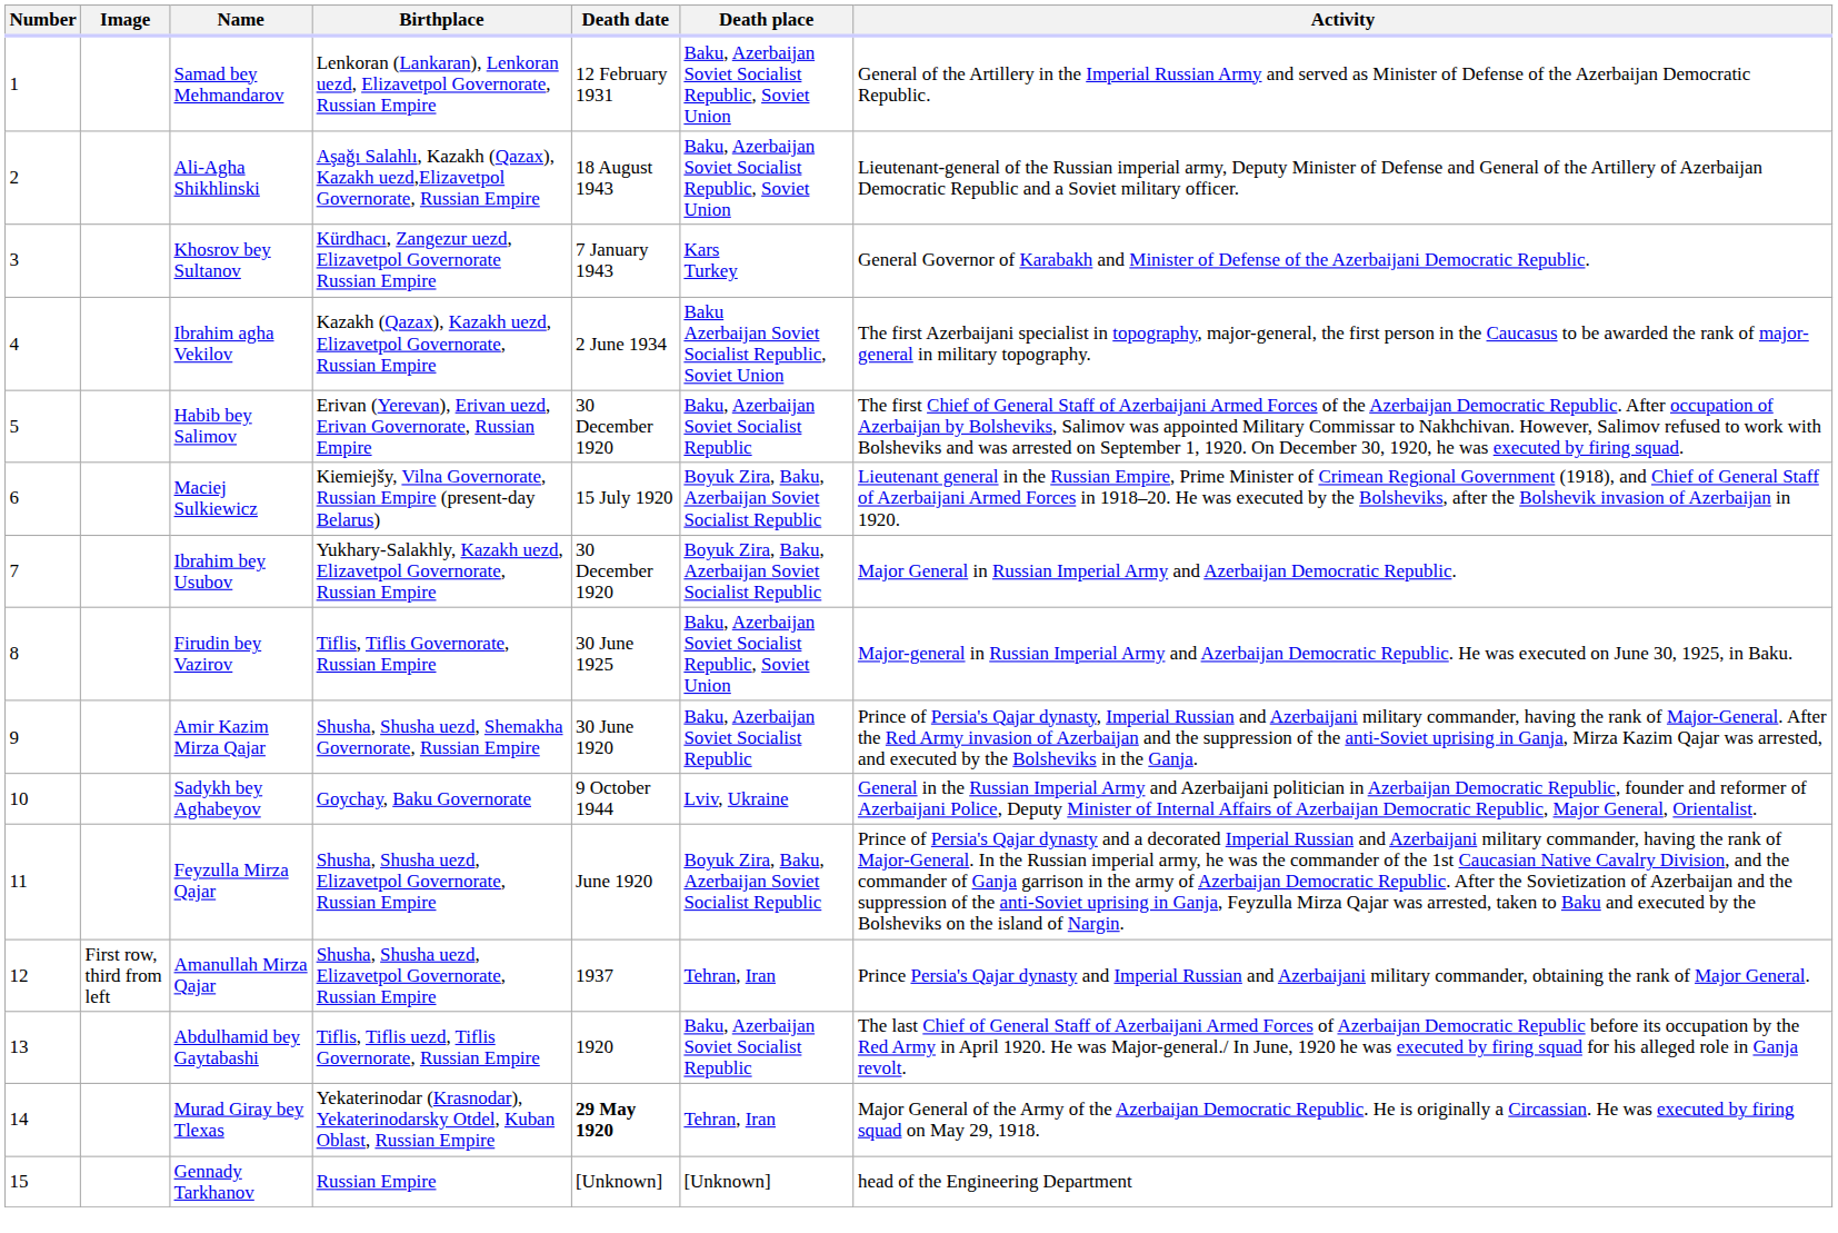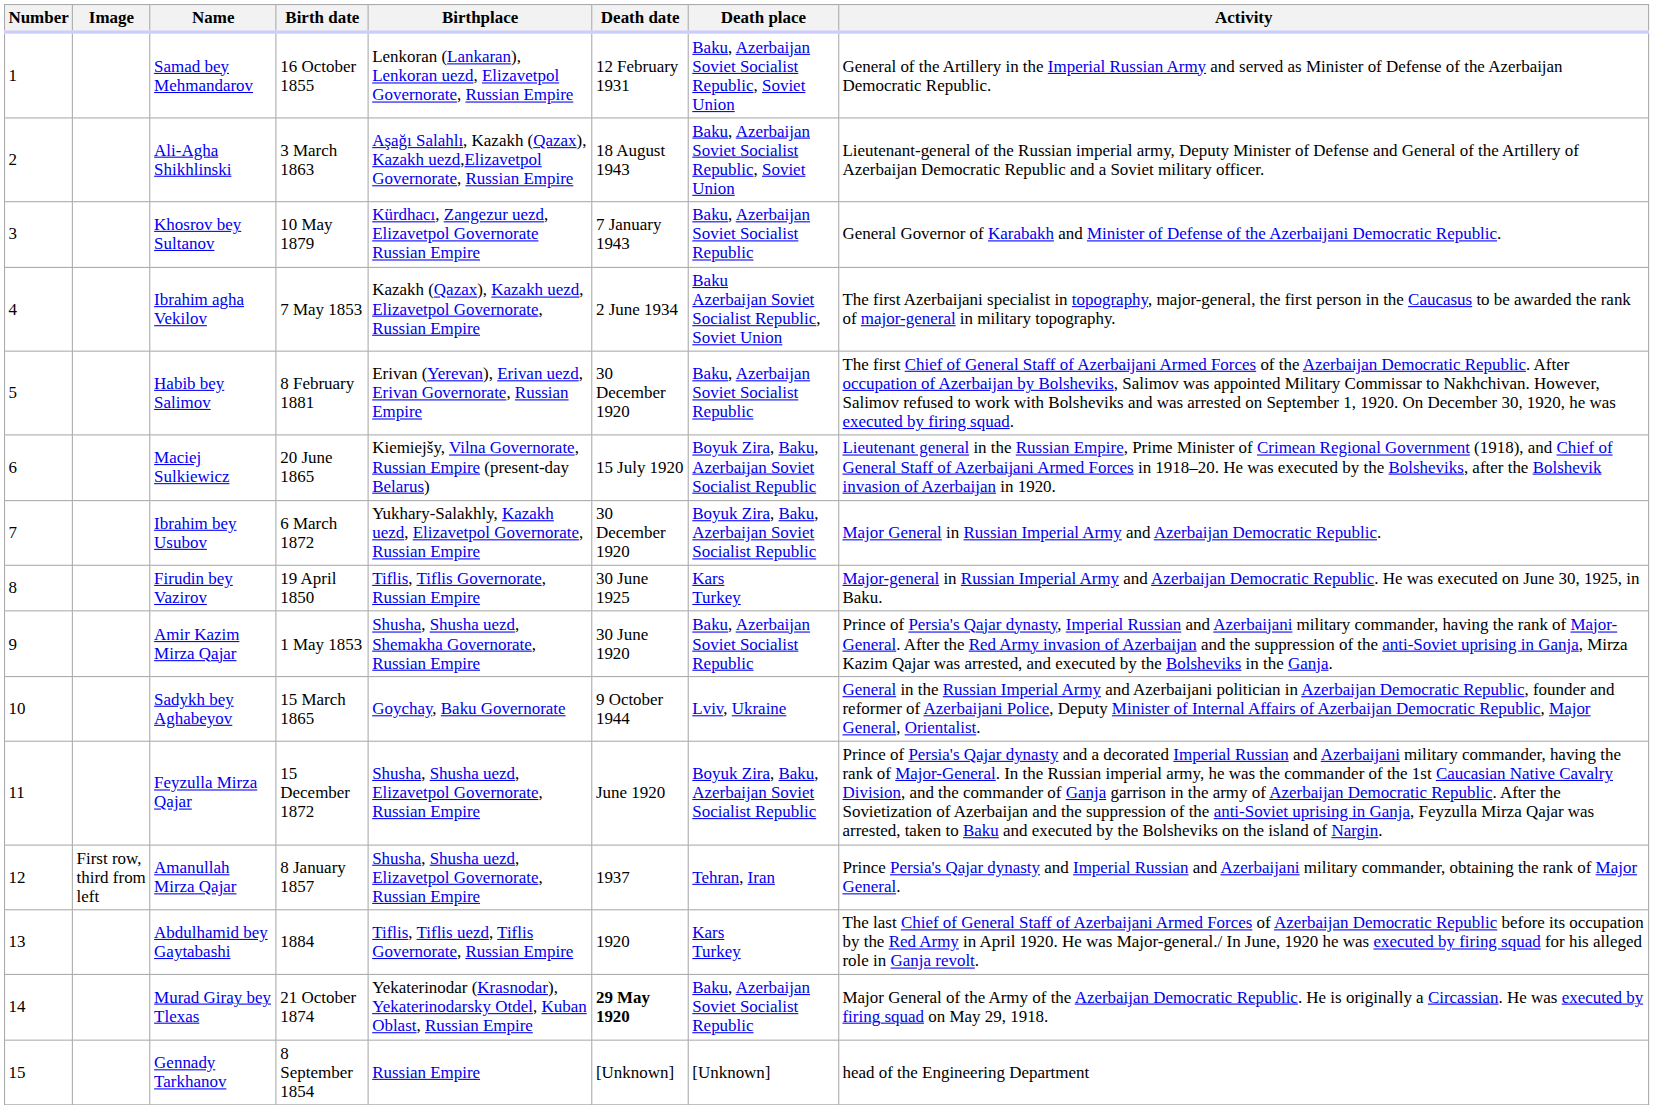 <table class="wikitable" width="98%" style="background:white;">
 <tr style="border-bottom:3px solid #CCCCFF">
 <th>Number</th>
 <th>Image</th>
 <th>Name</th>
+<th>Birth date</th>
 <th>Birthplace</th>
 <th>Death date</th>
 <th>Death place</th>
 <th>Activity</th>
 </tr>
 <tr>
 <td>1</td>
 <td></td>
 <td><a href='#'>Samad bey Mehmandarov</a></td>
+<td>16 October 1855</td>
 <td>Lenkoran (<a href='#'>Lankaran</a>), <a href='#'>Lenkoran uezd</a>, <a href='#'>Elizavetpol Governorate</a>, <a href='#'>Russian Empire</a></td>
 <td>12 February 1931</td>
 <td><a href='#'>Baku</a>, <a href='#'>Azerbaijan Soviet Socialist Republic</a>, <a href='#'>Soviet Union</a></td>
 <td>General of the Artillery in the <a href='#'>Imperial Russian Army</a> and served as Minister of Defense of the Azerbaijan Democratic Republic.</td>
 </tr>
 <tr>
 <td>2</td>
 <td></td>
 <td><a href='#'>Ali-Agha Shikhlinski</a></td>
+<td>3 March 1863</td>
 <td><a href='#'>Aşağı Salahlı</a>, Kazakh (<a href='#'>Qazax</a>), <a href='#'>Kazakh uezd</a>,<a href='#'>Elizavetpol Governorate</a>, <a href='#'>Russian Empire</a></td>
 <td>18 August 1943</td>
 <td><a href='#'>Baku</a>, <a href='#'>Azerbaijan Soviet Socialist Republic</a>, <a href='#'>Soviet Union</a></td>
 <td>Lieutenant-general of the Russian imperial army, Deputy Minister of Defense and General of the Artillery of Azerbaijan Democratic Republic and a Soviet military officer.</td>
 </tr>
 <tr>
 <td>3</td>
 <td></td>
 <td><a href='#'>Khosrov bey Sultanov</a></td>
+<td>10 May 1879</td>
 <td><a href='#'>Kürdhacı</a>, <a href='#'>Zangezur uezd</a>, <a href='#'>Elizavetpol Governorate</a><br> <a href='#'>Russian Empire</a></td>
 <td>7 January 1943</td>
-<td><a href='#'>Kars</a><br><a href='#'>Turkey</a></td>
+<td><a href='#'>Baku</a>, <a href='#'>Azerbaijan Soviet Socialist Republic</a></td>
 <td>General Governor of <a href='#'>Karabakh</a> and <a href='#'>Minister of Defense of the Azerbaijani Democratic Republic</a>.</td>
 </tr>
 <tr>
 <td>4</td>
 <td></td>
 <td><a href='#'>Ibrahim agha Vekilov</a></td>
+<td>7 May 1853</td>
 <td>Kazakh (<a href='#'>Qazax</a>), <a href='#'>Kazakh uezd</a>, <a href='#'>Elizavetpol Governorate</a>, <a href='#'>Russian Empire</a></td>
 <td>2 June 1934</td>
 <td><a href='#'>Baku</a><br><a href='#'>Azerbaijan Soviet Socialist Republic</a>, <a href='#'>Soviet Union</a></td>
 <td>The first Azerbaijani specialist in <a href='#'>topography</a>, major-general, the first person in the <a href='#'>Caucasus</a> to be awarded the rank of <a href='#'>major-general</a> in military topography.</td>
 </tr>
 <tr>
 <td>5</td>
 <td></td>
 <td><a href='#'>Habib bey Salimov</a></td>
+<td>8 February 1881</td>
 <td>Erivan (<a href='#'>Yerevan</a>), <a href='#'>Erivan uezd</a>, <a href='#'>Erivan Governorate</a>, <a href='#'>Russian Empire</a></td>
 <td>30 December 1920</td>
 <td><a href='#'>Baku</a>, <a href='#'>Azerbaijan Soviet Socialist Republic</a></td>
 <td>The first <a href='#'>Chief of General Staff of Azerbaijani Armed Forces</a> of the <a href='#'>Azerbaijan Democratic Republic</a>. After <a href='#'>occupation of Azerbaijan by Bolsheviks</a>, Salimov was appointed Military Commissar to Nakhchivan. However, Salimov refused to work with Bolsheviks and was arrested on September 1, 1920. On December 30, 1920, he was <a href='#'>executed by firing squad</a>.</td>
 </tr>
 <tr>
 <td>6</td>
 <td></td>
 <td><a href='#'>Maciej Sulkiewicz</a></td>
+<td>20 June 1865</td>
 <td>Kiemiejšy, <a href='#'>Vilna Governorate</a>, <a href='#'>Russian Empire</a> (present-day <a href='#'>Belarus</a>)</td>
 <td>15 July 1920</td>
 <td><a href='#'>Boyuk Zira</a>, <a href='#'>Baku</a>, <a href='#'>Azerbaijan Soviet Socialist Republic</a></td>
 <td><a href='#'>Lieutenant general</a> in the <a href='#'>Russian Empire</a>, Prime Minister of <a href='#'>Crimean Regional Government</a> (1918), and <a href='#'>Chief of General Staff of Azerbaijani Armed Forces</a> in 1918–20. He was executed by the <a href='#'>Bolsheviks</a>, after the <a href='#'>Bolshevik invasion of Azerbaijan</a> in 1920.</td>
 </tr>
 <tr>
 <td>7</td>
 <td></td>
 <td><a href='#'>Ibrahim bey Usubov</a></td>
+<td>6 March 1872</td>
 <td>Yukhary-Salakhly,  <a href='#'>Kazakh uezd</a>, <a href='#'>Elizavetpol Governorate</a>, <a href='#'>Russian Empire</a></td>
 <td>30 December 1920</td>
 <td><a href='#'>Boyuk Zira</a>, <a href='#'>Baku</a>, <a href='#'>Azerbaijan Soviet Socialist Republic</a></td>
 <td><a href='#'>Major General</a> in <a href='#'>Russian Imperial Army</a> and <a href='#'>Azerbaijan Democratic Republic</a>.</td>
 </tr>
 <tr>
 <td>8</td>
 <td></td>
 <td><a href='#'>Firudin bey Vazirov</a></td>
+<td>19 April 1850</td>
 <td><a href='#'>Tiflis</a>, <a href='#'>Tiflis Governorate</a>, <a href='#'>Russian Empire</a></td>
 <td>30 June 1925</td>
-<td><a href='#'>Baku</a>, <a href='#'>Azerbaijan Soviet Socialist Republic</a>, <a href='#'>Soviet Union</a></td>
+<td><a href='#'>Kars</a><br><a href='#'>Turkey</a></td>
 <td><a href='#'>Major-general</a> in <a href='#'>Russian Imperial Army</a> and <a href='#'>Azerbaijan Democratic Republic</a>. He was executed on June 30, 1925, in Baku.</td>
 </tr>
 <tr>
 <td>9</td>
 <td></td>
 <td><a href='#'>Amir Kazim Mirza Qajar</a></td>
+<td>1 May 1853</td>
 <td><a href='#'>Shusha</a>, <a href='#'>Shusha uezd</a>, <a href='#'>Shemakha Governorate</a>, <a href='#'>Russian Empire</a></td>
 <td>30 June 1920</td>
 <td><a href='#'>Baku</a>, <a href='#'>Azerbaijan Soviet Socialist Republic</a></td>
 <td>Prince of <a href='#'>Persia's Qajar dynasty</a>, <a href='#'>Imperial Russian</a> and <a href='#'>Azerbaijani</a> military commander, having the rank of <a href='#'>Major-General</a>. After the <a href='#'>Red Army invasion of Azerbaijan</a> and the suppression of the <a href='#'>anti-Soviet uprising in Ganja</a>, Mirza Kazim Qajar was arrested, and executed by the <a href='#'>Bolsheviks</a> in the <a href='#'>Ganja</a>.</td>
 </tr>
 <tr>
 <td>10</td>
 <td></td>
 <td><a href='#'>Sadykh bey Aghabeyov</a></td>
+<td>15 March 1865</td>
 <td><a href='#'>Goychay</a>, <a href='#'>Baku Governorate</a></td>
 <td>9 October 1944</td>
 <td><a href='#'>Lviv</a>, <a href='#'>Ukraine</a></td>
 <td><a href='#'>General</a> in the <a href='#'>Russian Imperial Army</a> and Azerbaijani politician in <a href='#'>Azerbaijan Democratic Republic</a>, founder and reformer of <a href='#'>Azerbaijani Police</a>, Deputy <a href='#'>Minister of Internal Affairs of Azerbaijan Democratic Republic</a>, <a href='#'>Major General</a>, <a href='#'>Orientalist</a>.</td>
 </tr>
 <tr>
 <td>11</td>
 <td></td>
 <td><a href='#'>Feyzulla Mirza Qajar</a></td>
+<td>15 December 1872</td>
 <td><a href='#'>Shusha</a>, <a href='#'>Shusha uezd</a>, <a href='#'>Elizavetpol Governorate</a>, <a href='#'>Russian Empire</a></td>
 <td>June 1920</td>
 <td><a href='#'>Boyuk Zira</a>, <a href='#'>Baku</a>, <a href='#'>Azerbaijan Soviet Socialist Republic</a></td>
 <td>Prince of <a href='#'>Persia's Qajar dynasty</a> and a decorated <a href='#'>Imperial Russian</a> and <a href='#'>Azerbaijani</a> military commander, having the rank of <a href='#'>Major-General</a>. In the Russian imperial army, he was the commander of the 1st <a href='#'>Caucasian Native Cavalry Division</a>, and the commander of <a href='#'>Ganja</a> garrison in the army of <a href='#'>Azerbaijan Democratic Republic</a>. After the Sovietization of Azerbaijan and the suppression of the <a href='#'>anti-Soviet uprising in Ganja</a>, Feyzulla Mirza Qajar was arrested, taken to <a href='#'>Baku</a> and executed by the Bolsheviks on the island of <a href='#'>Nargin</a>.</td>
 </tr>
 <tr>
 <td>12</td>
 <td> First row, third from left</td>
 <td><a href='#'>Amanullah Mirza Qajar</a></td>
+<td>8 January 1857</td>
 <td><a href='#'>Shusha</a>, <a href='#'>Shusha uezd</a>, <a href='#'>Elizavetpol Governorate</a>, <a href='#'>Russian Empire</a></td>
 <td>1937</td>
 <td><a href='#'>Tehran</a>, <a href='#'>Iran</a></td>
 <td>Prince <a href='#'>Persia's Qajar dynasty</a> and <a href='#'>Imperial Russian</a> and <a href='#'>Azerbaijani</a> military commander, obtaining the rank of <a href='#'>Major General</a>.</td>
 </tr>
 <tr>
 <td>13</td>
 <td></td>
 <td><a href='#'>Abdulhamid bey Gaytabashi</a></td>
+<td>1884</td>
 <td><a href='#'>Tiflis</a>, <a href='#'>Tiflis uezd</a>, <a href='#'>Tiflis Governorate</a>, <a href='#'>Russian Empire</a></td>
 <td>1920</td>
-<td><a href='#'>Baku</a>, <a href='#'>Azerbaijan Soviet Socialist Republic</a></td>
+<td><a href='#'>Kars</a><br><a href='#'>Turkey</a></td>
 <td>The last <a href='#'>Chief of General Staff of Azerbaijani Armed Forces</a> of <a href='#'>Azerbaijan Democratic Republic</a> before its occupation by the <a href='#'>Red Army</a> in April 1920. He was Major-general./ In June, 1920 he was <a href='#'>executed by firing squad</a> for his alleged role in <a href='#'>Ganja revolt</a>.</td>
 </tr>
 <tr>
 <td>14</td>
 <td></td>
 <td><a href='#'>Murad Giray bey Tlexas</a></td>
+<td>21 October 1874</td>
 <td>Yekaterinodar (<a href='#'>Krasnodar</a>), <a href='#'>Yekaterinodarsky Otdel</a>, <a href='#'>Kuban Oblast</a>, <a href='#'>Russian Empire</a></td>
 <td><strong>29 May 1920</strong></td>
-<td><a href='#'>Tehran</a>, <a href='#'>Iran</a></td>
+<td><a href='#'>Baku</a>, <a href='#'>Azerbaijan Soviet Socialist Republic</a></td>
 <td>Major General of the Army of the <a href='#'>Azerbaijan Democratic Republic</a>. He is originally a <a href='#'>Circassian</a>. He was <a href='#'>executed by firing squad</a> on May 29, 1918.</td>
 </tr>
 <tr>
 <td>15</td>
 <td></td>
 <td><a href='#'>Gennady Tarkhanov</a></td>
+<td>8 September 1854</td>
 <td><a href='#'>Russian Empire</a></td>
 <td>[Unknown]</td>
 <td>[Unknown]</td>
 <td>head of the Engineering Department</td>
 </tr>
 </table>
